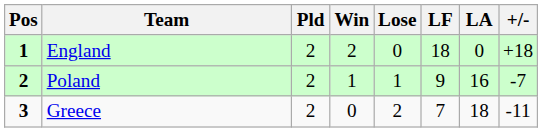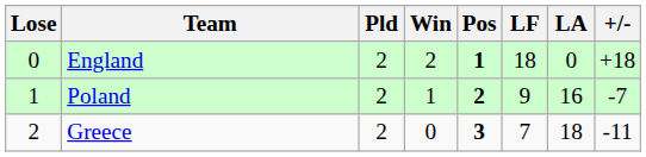 <table class="wikitable" style="font-size: 100%">
 <tr>
-<th width=20>Pos</th>
+<th width=25>Lose</th>
 <th width=200>Team</th>
 <th width=25>Pld</th>
 <th width=25>Win</th>
-<th width=25>Lose</th>
+<th width=20>Pos</th>
 <th width=25>LF</th>
 <th width=25>LA</th>
 <th width=25>+/-</th>
 </tr>
 <tr align=center style="background: #ccffcc;">
-<td><strong>1</strong></td>
+<td>0</td>
 <td align="left"> <a href='#'>England</a></td>
 <td>2</td>
 <td>2</td>
-<td>0</td>
+<td><strong>1</strong></td>
 <td>18</td>
 <td>0</td>
 <td>+18</td>
 </tr>
 <tr align=center style="background: #ccffcc;">
-<td><strong>2</strong></td>
+<td>1</td>
 <td align="left"> <a href='#'>Poland</a></td>
 <td>2</td>
 <td>1</td>
-<td>1</td>
+<td><strong>2</strong></td>
 <td>9</td>
 <td>16</td>
 <td>-7</td>
 </tr>
 <tr align=center>
-<td><strong>3</strong></td>
+<td>2</td>
 <td align="left"> <a href='#'>Greece</a></td>
 <td>2</td>
 <td>0</td>
-<td>2</td>
+<td><strong>3</strong></td>
 <td>7</td>
 <td>18</td>
 <td>-11</td>
 </tr>
 </table>
